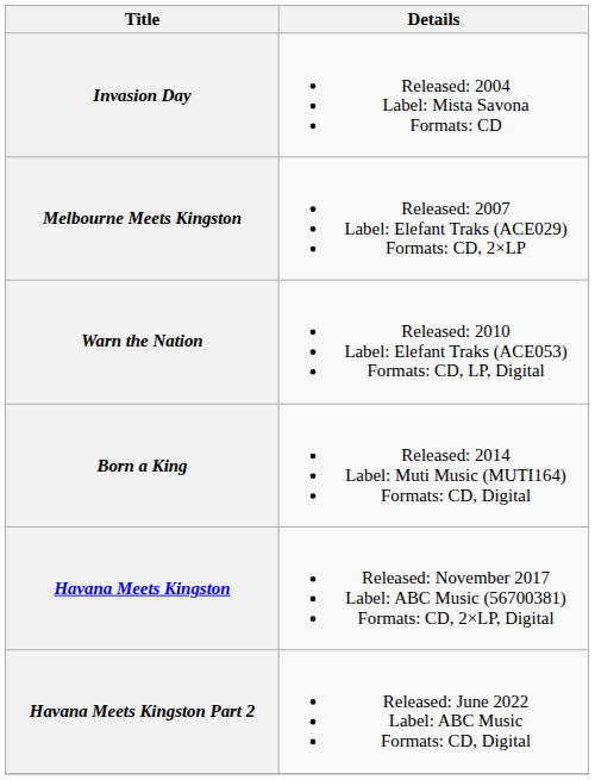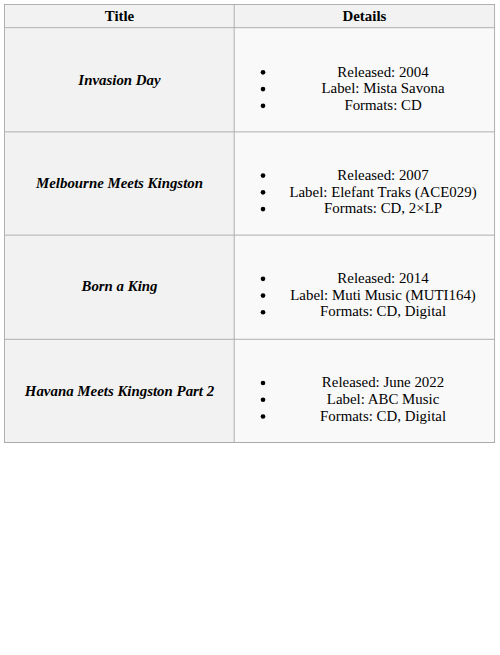 <table class="wikitable plainrowheaders" style="text-align:center;">
 <tr>
 <th rowspan="2" style="width:15em;">Title</th>
 <th rowspan="2" style="width:17em;">Details</th>
 </tr>
 <tr style="font-size:smaller;">
 </tr>
 <tr>
 <th scope="row"><em>Invasion Day</em></th>
 <td><br><ul><li>Released: 2004</li><li>Label: Mista Savona</li><li>Formats: CD</li></ul></td>
 </tr>
 <tr>
 <th scope="row"><em>Melbourne Meets Kingston</em></th>
 <td><br><ul><li>Released: 2007</li><li>Label: Elefant Traks (ACE029)</li><li>Formats: CD, 2×LP</li></ul></td>
 </tr>
 <tr>
-<th scope="row"><em>Warn the Nation</em></th>
-<td><br><ul><li>Released: 2010</li><li>Label: Elefant Traks (ACE053)</li><li>Formats: CD, LP, Digital</li></ul></td>
-</tr>
-<tr>
 <th scope="row"><em>Born a King</em></th>
 <td><br><ul><li>Released: 2014</li><li>Label: Muti Music (MUTI164)</li><li>Formats: CD, Digital</li></ul></td>
-</tr>
-<tr>
-<th scope="row"><em><a href='#'>Havana Meets Kingston</a></em></th>
-<td><br><ul><li>Released: November 2017</li><li>Label: ABC Music (56700381)</li><li>Formats: CD, 2×LP, Digital</li></ul></td>
 </tr>
 <tr>
 <th scope="row"><em>Havana Meets Kingston Part 2</em></th>
 <td><br><ul><li>Released: June 2022</li><li>Label: ABC Music</li><li>Formats: CD, Digital</li></ul></td>
 </tr>
 <tr>
 </tr>
 </table>
